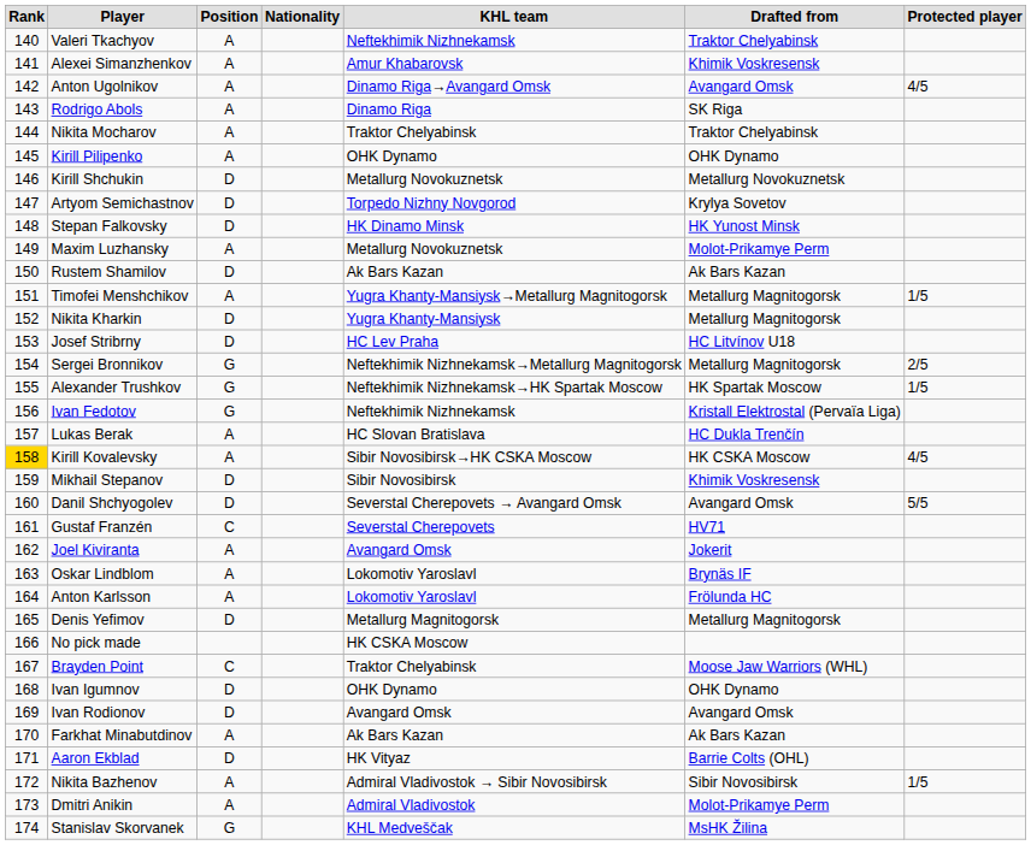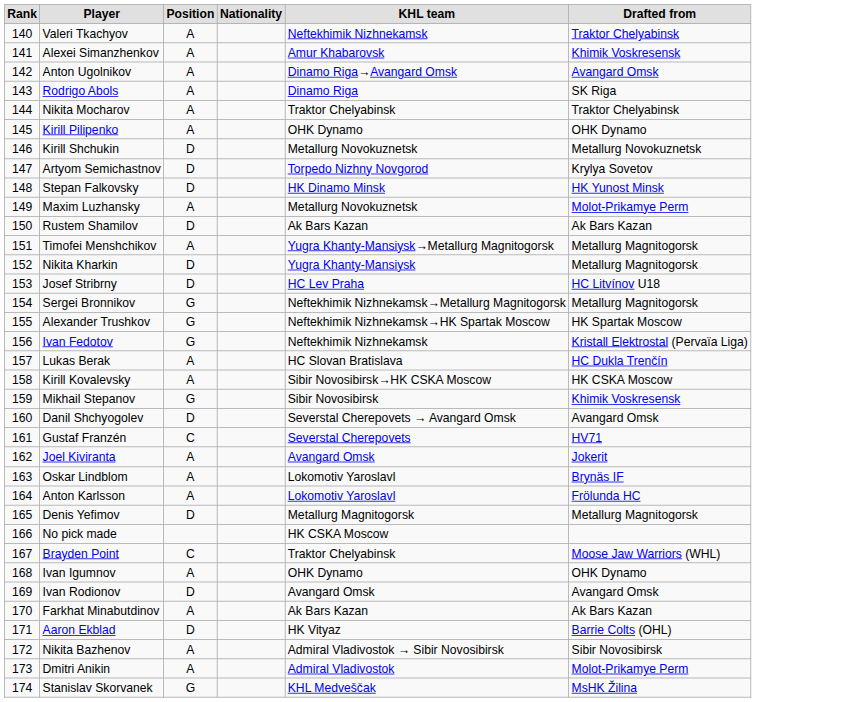 <table style="font-size: 95%; text-align: left;" class="wikitable alternance">
 <tr>
 <th scope="col" style="background: #e0e0e0;">Rank</th>
 <th scope="col" style="background: #e0e0e0;">Player</th>
 <th scope="col" style="background: #e0e0e0;">Position</th>
 <th scope="col" style="background: #e0e0e0;">Nationality</th>
 <th scope="col" style="background: #e0e0e0;">KHL team</th>
 <th scope="col" style="background: #e0e0e0;">Drafted from</th>
-<th scope="col" style="background: #e0e0e0;">Protected player</th>
 </tr>
 <tr>
 <td align="center">140</td>
 <td>Valeri Tkachyov</td>
 <td align="center">A</td>
 <td></td>
 <td><a href='#'>Neftekhimik Nizhnekamsk</a></td>
 <td><a href='#'>Traktor Chelyabinsk</a></td>
-<td></td>
 </tr>
 <tr>
 <td align="center">141</td>
 <td>Alexei Simanzhenkov</td>
 <td align="center">A</td>
 <td></td>
 <td><a href='#'>Amur Khabarovsk</a></td>
 <td><a href='#'>Khimik Voskresensk</a></td>
-<td></td>
 </tr>
 <tr>
 <td align="center">142</td>
 <td>Anton Ugolnikov</td>
 <td align="center">A</td>
 <td></td>
 <td><a href='#'>Dinamo Riga</a>→<a href='#'>Avangard Omsk</a></td>
 <td><a href='#'>Avangard Omsk</a></td>
-<td>4/5</td>
 </tr>
 <tr>
 <td align="center">143</td>
 <td><a href='#'>Rodrigo Abols</a></td>
 <td align="center">A</td>
 <td></td>
 <td><a href='#'>Dinamo Riga</a></td>
 <td>SK Riga</td>
-<td></td>
 </tr>
 <tr>
 <td align="center">144</td>
 <td>Nikita Mocharov</td>
 <td align="center">A</td>
 <td></td>
 <td>Traktor Chelyabinsk</td>
 <td>Traktor Chelyabinsk</td>
-<td></td>
 </tr>
 <tr>
 <td align="center">145</td>
 <td><a href='#'>Kirill Pilipenko</a></td>
 <td align="center">A</td>
 <td></td>
 <td>OHK Dynamo</td>
 <td>OHK Dynamo</td>
-<td></td>
 </tr>
 <tr>
 <td align="center">146</td>
 <td>Kirill Shchukin</td>
 <td align="center">D</td>
 <td></td>
 <td>Metallurg Novokuznetsk</td>
 <td>Metallurg Novokuznetsk</td>
-<td></td>
 </tr>
 <tr>
 <td align="center">147</td>
 <td>Artyom Semichastnov</td>
 <td align="center">D</td>
 <td></td>
 <td><a href='#'>Torpedo Nizhny Novgorod</a></td>
 <td>Krylya Sovetov</td>
-<td></td>
 </tr>
 <tr>
 <td align="center">148</td>
 <td>Stepan Falkovsky</td>
 <td align="center">D</td>
 <td></td>
 <td><a href='#'>HK Dinamo Minsk</a></td>
 <td><a href='#'>HK Yunost Minsk</a></td>
-<td></td>
 </tr>
 <tr>
 <td align="center">149</td>
 <td>Maxim Luzhansky</td>
 <td align="center">A</td>
 <td></td>
 <td>Metallurg Novokuznetsk</td>
 <td><a href='#'>Molot-Prikamye Perm</a></td>
-<td></td>
 </tr>
 <tr>
 <td align="center">150</td>
 <td>Rustem Shamilov</td>
 <td align="center">D</td>
 <td></td>
 <td>Ak Bars Kazan</td>
 <td>Ak Bars Kazan</td>
-<td></td>
 </tr>
 <tr>
 <td align="center">151</td>
 <td>Timofei Menshchikov</td>
 <td align="center">A</td>
 <td></td>
 <td><a href='#'>Yugra Khanty-Mansiysk</a>→Metallurg Magnitogorsk</td>
 <td>Metallurg Magnitogorsk</td>
-<td>1/5</td>
 </tr>
 <tr>
 <td align="center">152</td>
 <td>Nikita Kharkin</td>
 <td align="center">D</td>
 <td></td>
 <td><a href='#'>Yugra Khanty-Mansiysk</a></td>
 <td>Metallurg Magnitogorsk</td>
-<td></td>
 </tr>
 <tr>
 <td align="center">153</td>
 <td>Josef Stribrny</td>
 <td align="center">D</td>
 <td></td>
 <td><a href='#'>HC Lev Praha</a></td>
 <td><a href='#'>HC Litvínov</a> U18</td>
-<td></td>
 </tr>
 <tr>
 <td align="center">154</td>
 <td>Sergei Bronnikov</td>
 <td align="center">G</td>
 <td></td>
 <td>Neftekhimik Nizhnekamsk→Metallurg Magnitogorsk</td>
 <td>Metallurg Magnitogorsk</td>
-<td>2/5</td>
 </tr>
 <tr>
 <td align="center">155</td>
 <td>Alexander Trushkov</td>
 <td align="center">G</td>
 <td></td>
 <td>Neftekhimik Nizhnekamsk→HK Spartak Moscow</td>
 <td>HK Spartak Moscow</td>
-<td>1/5</td>
 </tr>
 <tr>
 <td align="center">156</td>
 <td><a href='#'>Ivan Fedotov</a></td>
 <td align="center">G</td>
 <td></td>
 <td>Neftekhimik Nizhnekamsk</td>
 <td><a href='#'>Kristall Elektrostal</a> (Pervaïa Liga)</td>
-<td></td>
 </tr>
 <tr>
 <td align="center">157</td>
 <td>Lukas Berak</td>
 <td align="center">A</td>
 <td></td>
 <td>HC Slovan Bratislava</td>
 <td><a href='#'>HC Dukla Trenčín</a></td>
-<td></td>
 </tr>
 <tr>
-<td align="center" style="background: gold;">158</td>
+<td align="center">158</td>
 <td>Kirill Kovalevsky</td>
 <td align="center">A</td>
 <td></td>
 <td>Sibir Novosibirsk→HK CSKA Moscow</td>
 <td>HK CSKA Moscow</td>
-<td>4/5</td>
 </tr>
 <tr>
 <td align="center">159</td>
 <td>Mikhail Stepanov</td>
-<td align="center">D</td>
+<td align="center">G</td>
 <td></td>
 <td>Sibir Novosibirsk</td>
 <td><a href='#'>Khimik Voskresensk</a></td>
-<td></td>
 </tr>
 <tr>
 <td align="center">160</td>
 <td>Danil Shchyogolev</td>
 <td align="center">D</td>
 <td></td>
 <td>Severstal Cherepovets → Avangard Omsk</td>
 <td>Avangard Omsk</td>
-<td>5/5</td>
 </tr>
 <tr>
 <td align="center">161</td>
 <td>Gustaf Franzén</td>
 <td align="center">C</td>
 <td></td>
 <td><a href='#'>Severstal Cherepovets</a></td>
 <td><a href='#'>HV71</a></td>
-<td></td>
 </tr>
 <tr>
 <td align="center">162</td>
 <td><a href='#'>Joel Kiviranta</a></td>
 <td align="center">A</td>
 <td></td>
 <td><a href='#'>Avangard Omsk</a></td>
 <td><a href='#'>Jokerit</a></td>
-<td></td>
 </tr>
 <tr>
 <td align="center">163</td>
 <td>Oskar Lindblom</td>
 <td align="center">A</td>
 <td></td>
 <td>Lokomotiv Yaroslavl</td>
 <td><a href='#'>Brynäs IF</a></td>
-<td></td>
 </tr>
 <tr>
 <td align="center">164</td>
 <td>Anton Karlsson</td>
 <td align="center">A</td>
 <td></td>
 <td><a href='#'>Lokomotiv Yaroslavl</a></td>
 <td><a href='#'>Frölunda HC</a></td>
-<td></td>
 </tr>
 <tr>
 <td align="center">165</td>
 <td>Denis Yefimov</td>
 <td align="center">D</td>
 <td></td>
 <td>Metallurg Magnitogorsk</td>
 <td>Metallurg Magnitogorsk</td>
-<td></td>
 </tr>
 <tr>
 <td align="center">166</td>
 <td>No pick made</td>
 <td align="center"></td>
 <td></td>
 <td>HK CSKA Moscow</td>
-<td></td>
 <td></td>
 </tr>
 <tr>
 <td align="center">167</td>
 <td><a href='#'>Brayden Point</a></td>
 <td align="center">C</td>
 <td></td>
 <td>Traktor Chelyabinsk</td>
 <td><a href='#'>Moose Jaw Warriors</a> (WHL)</td>
-<td></td>
 </tr>
 <tr>
 <td align="center">168</td>
 <td>Ivan Igumnov</td>
-<td align="center">D</td>
+<td align="center">A</td>
 <td></td>
 <td>OHK Dynamo</td>
 <td>OHK Dynamo</td>
-<td></td>
 </tr>
 <tr>
 <td align="center">169</td>
 <td>Ivan Rodionov</td>
 <td align="center">D</td>
 <td></td>
 <td>Avangard Omsk</td>
 <td>Avangard Omsk</td>
-<td></td>
 </tr>
 <tr>
 <td align="center">170</td>
 <td>Farkhat Minabutdinov</td>
 <td align="center">A</td>
 <td></td>
 <td>Ak Bars Kazan</td>
 <td>Ak Bars Kazan</td>
-<td></td>
 </tr>
 <tr>
 <td align="center">171</td>
 <td><a href='#'>Aaron Ekblad</a></td>
 <td align="center">D</td>
 <td></td>
 <td>HK Vityaz</td>
 <td><a href='#'>Barrie Colts</a> (OHL)</td>
-<td></td>
 </tr>
 <tr>
 <td align="center">172</td>
 <td>Nikita Bazhenov</td>
 <td align="center">A</td>
 <td></td>
 <td>Admiral Vladivostok → Sibir Novosibirsk</td>
 <td>Sibir Novosibirsk</td>
-<td>1/5</td>
 </tr>
 <tr>
 <td align="center">173</td>
 <td>Dmitri Anikin</td>
 <td align="center">A</td>
 <td></td>
 <td><a href='#'>Admiral Vladivostok</a></td>
 <td><a href='#'>Molot-Prikamye Perm</a></td>
-<td></td>
 </tr>
 <tr>
 <td align="center">174</td>
 <td>Stanislav Skorvanek</td>
 <td align="center">G</td>
 <td></td>
 <td><a href='#'>KHL Medveščak</a></td>
 <td><a href='#'>MsHK Žilina</a></td>
-<td></td>
 </tr>
 </table>
